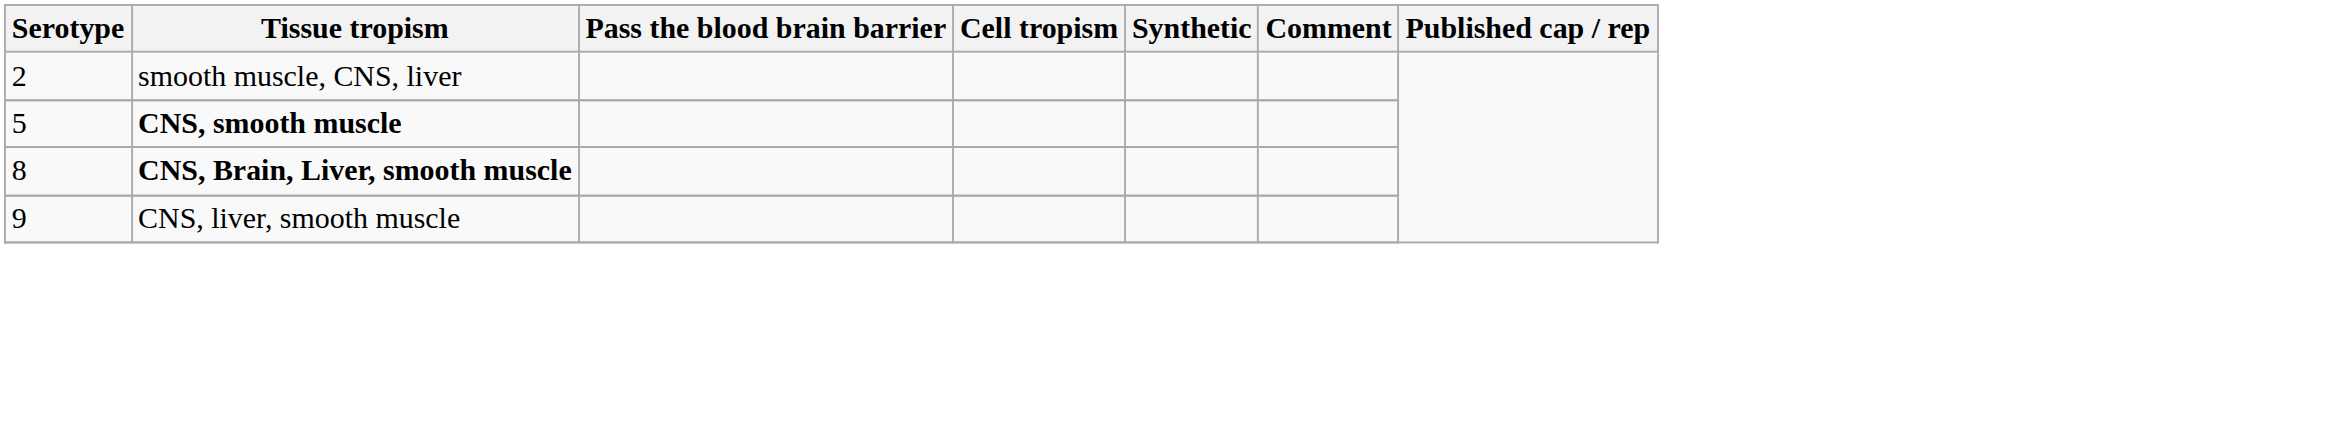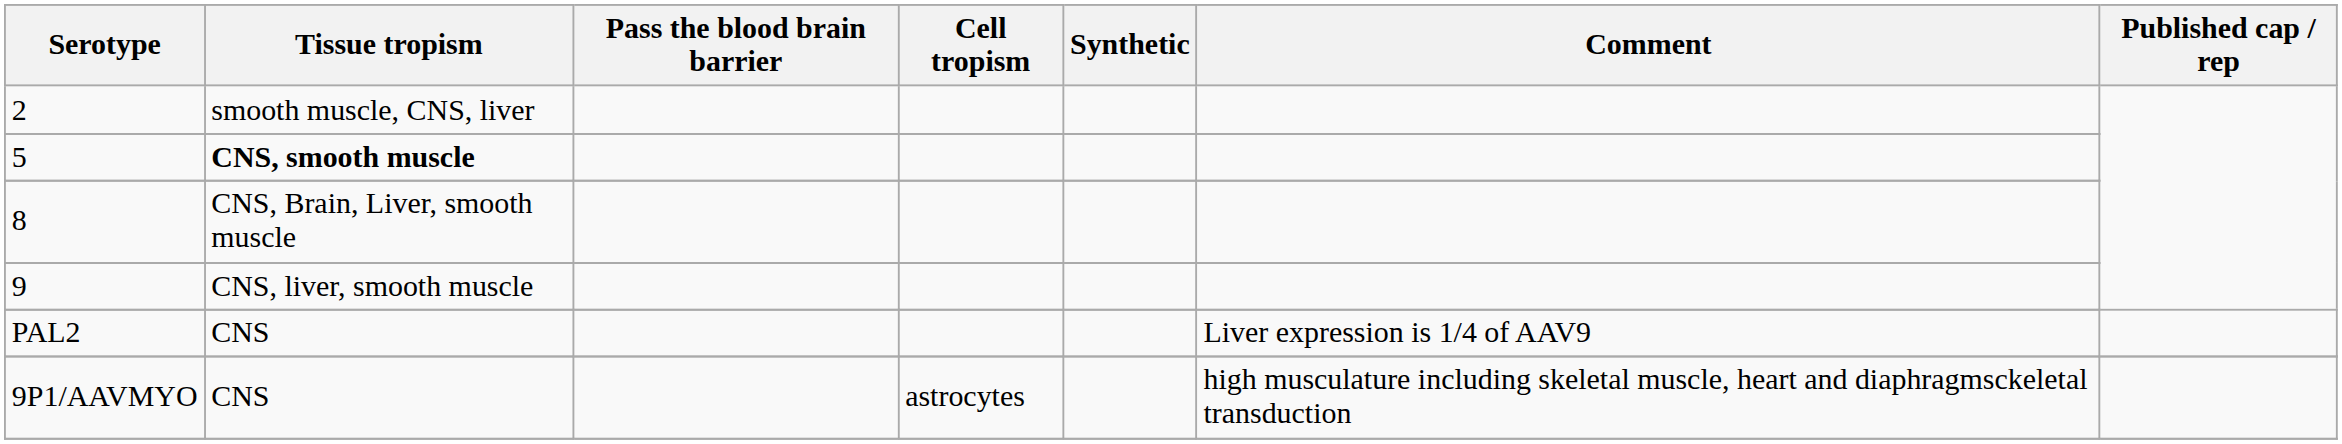 <table class="wikitable sortable">
 <tr>
 <th>Serotype</th>
 <th>Tissue tropism</th>
 <th>Pass the blood brain barrier</th>
 <th>Cell tropism</th>
 <th>Synthetic</th>
 <th>Comment</th>
 <th>Published cap / rep</th>
 </tr>
 <tr>
 <td>2</td>
 <td>smooth muscle, CNS, liver</td>
 <td></td>
 <td></td>
 <td></td>
 <td></td>
 </tr>
 <tr>
 </tr>
 <tr>
 <td>5</td>
 <td><strong>CNS, smooth muscle</strong></td>
 <td></td>
 <td></td>
 <td></td>
 <td></td>
 </tr>
 <tr>
 </tr>
 <tr>
 <td>8</td>
-<td><strong>CNS, Brain, Liver, smooth muscle</strong></td>
+<td>CNS, Brain, Liver, smooth muscle</td>
 <td></td>
 <td></td>
 <td></td>
 <td></td>
 </tr>
 <tr>
 </tr>
 <tr>
 <td>9</td>
 <td>CNS, liver, smooth muscle</td>
 <td></td>
 <td></td>
 <td></td>
 <td></td>
 </tr>
 <tr>
 </tr>
 <tr>
+<td>PAL2</td>
+<td>CNS</td>
+<td></td>
+<td></td>
+<td></td>
+<td>Liver expression is 1/4 of AAV9</td>
+<td></td>
+</tr>
+<tr>
+</tr>
+<tr>
+<td>9P1/AAVMYO</td>
+<td>CNS</td>
+<td></td>
+<td>astrocytes</td>
+<td></td>
+<td>high musculature including skeletal muscle, heart and diaphragmsckeletal transduction</td>
+<td></td>
 </tr>
 <tr>
 </tr>
 </table>
